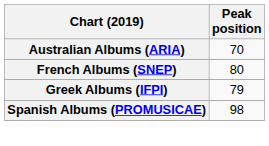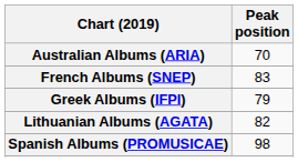 <table class="wikitable sortable plainrowheaders" style="text-align:center">
 <tr>
 <th scope="col">Chart (2019)</th>
 <th scope="col">Peak<br>position</th>
 </tr>
 <tr>
 <th scope="row">Australian Albums (<a href='#'>ARIA</a>)</th>
 <td>70</td>
 </tr>
 <tr>
 </tr>
 <tr>
 </tr>
 <tr>
 </tr>
 <tr>
 </tr>
 <tr>
 <th scope="row">French Albums (<a href='#'>SNEP</a>)</th>
-<td>80</td>
+<td>83</td>
 </tr>
 <tr>
 </tr>
 <tr>
 <th scope="row">Greek Albums (<a href='#'>IFPI</a>)</th>
 <td>79</td>
 </tr>
 <tr>
+</tr>
+<tr>
+<th scope="row">Lithuanian Albums (<a href='#'>AGATA</a>)</th>
+<td>82</td>
 </tr>
 <tr>
 </tr>
 <tr>
 </tr>
 <tr>
 <th scope="row">Spanish Albums (<a href='#'>PROMUSICAE</a>)</th>
 <td>98</td>
 </tr>
 <tr>
 </tr>
 <tr>
 </tr>
 <tr>
 </tr>
 </table>
